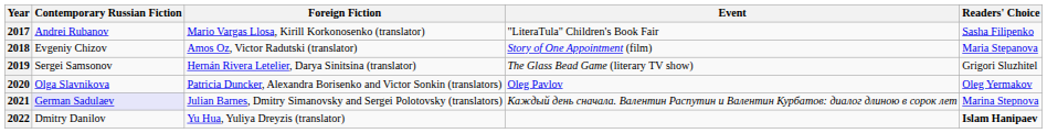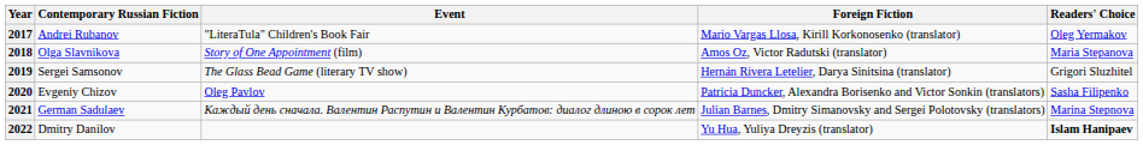 <table class="wikitable">
 <tr>
 <th>Year</th>
 <th>Contemporary Russian Fiction</th>
+<th>Event</th>
 <th>Foreign Fiction</th>
-<th>Event</th>
 <th>Readers' Choice</th>
 </tr>
 <tr>
 <th>2017</th>
 <td><a href='#'>Andrei Rubanov</a></td>
+<td>"LiteraTula" Children's Book Fair</td>
 <td><a href='#'>Mario Vargas Llosa</a>, Kirill Korkonosenko (translator)</td>
-<td>"LiteraTula" Children's Book Fair</td>
-<td><a href='#'>Sasha Filipenko</a></td>
+<td><a href='#'>Oleg Yermakov</a></td>
 </tr>
 <tr>
 <th>2018</th>
-<td>Evgeniy Chizov</td>
+<td><a href='#'>Olga Slavnikova</a></td>
+<td><em><a href='#'>Story of One Appointment</a></em> (film)</td>
 <td><a href='#'>Amos Oz</a>, Victor Radutski (translator)</td>
-<td><em><a href='#'>Story of One Appointment</a></em> (film)</td>
 <td><a href='#'>Maria Stepanova</a></td>
 </tr>
 <tr>
 <th>2019</th>
 <td>Sergei Samsonov</td>
+<td><em>The Glass Bead Game</em> (literary TV show)</td>
 <td><a href='#'>Hernán Rivera Letelier</a>, Darya Sinitsina (translator)</td>
-<td><em>The Glass Bead Game</em> (literary TV show)</td>
 <td>Grigori Sluzhitel</td>
 </tr>
 <tr>
 <th>2020</th>
-<td><a href='#'>Olga Slavnikova</a></td>
+<td>Evgeniy Chizov</td>
+<td><a href='#'>Oleg Pavlov</a></td>
 <td><a href='#'>Patricia Duncker</a>, Alexandra Borisenko and Victor Sonkin (translators)</td>
-<td><a href='#'>Oleg Pavlov</a></td>
-<td><a href='#'>Oleg Yermakov</a></td>
+<td><a href='#'>Sasha Filipenko</a></td>
 </tr>
 <tr>
 <th>2021</th>
-<td style="background: lavender;"><a href='#'>German Sadulaev</a></td>
+<td><a href='#'>German Sadulaev</a></td>
+<td><em>Каждый день сначала. Валентин Распутин и Валентин Курбатов: диалог длиною в сорок лет</em></td>
 <td><a href='#'>Julian Barnes</a>, Dmitry Simanovsky and Sergei Polotovsky (translators)</td>
-<td><em>Каждый день сначала. Валентин Распутин и Валентин Курбатов: диалог длиною в сорок лет</em></td>
 <td><a href='#'>Marina Stepnova</a></td>
 </tr>
 <tr>
 <th>2022</th>
 <td>Dmitry Danilov</td>
+<td></td>
 <td><a href='#'>Yu Hua</a>, Yuliya Dreyzis (translator)</td>
-<td></td>
 <td><strong>Islam Hanipaev</strong></td>
 </tr>
 </table>
